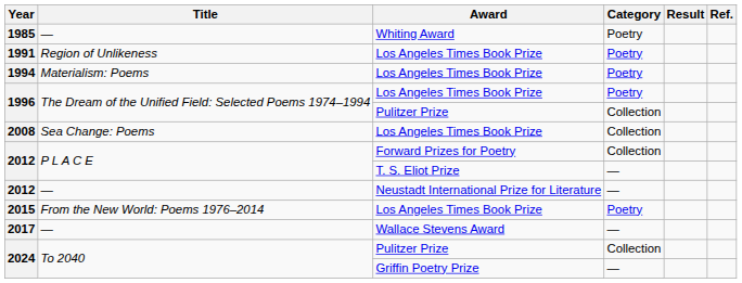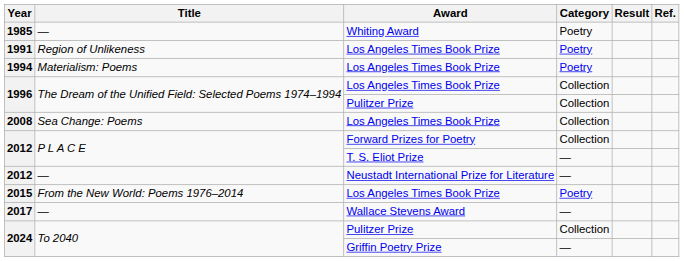 <table class="wikitable sortable mw-collapsible">
 <tr>
 <th>Year</th>
 <th>Title</th>
 <th>Award</th>
 <th>Category</th>
 <th>Result</th>
 <th>Ref.</th>
 </tr>
 <tr>
 <th>1985</th>
 <td>—</td>
 <td><a href='#'>Whiting Award</a></td>
 <td>Poetry</td>
 <td></td>
 <td></td>
 </tr>
 <tr>
 <th>1991</th>
 <td><em>Region of Unlikeness</em></td>
 <td><a href='#'>Los Angeles Times Book Prize</a></td>
 <td><a href='#'>Poetry</a></td>
 <td></td>
 <td></td>
 </tr>
 <tr>
 <th>1994</th>
 <td><em>Materialism: Poems</em></td>
 <td><a href='#'>Los Angeles Times Book Prize</a></td>
 <td><a href='#'>Poetry</a></td>
 <td></td>
 <td></td>
 </tr>
 <tr>
 <th rowspan="2">1996</th>
 <td rowspan="2"><em>The Dream of the Unified Field: Selected Poems 1974–1994</em></td>
 <td><a href='#'>Los Angeles Times Book Prize</a></td>
-<td><a href='#'>Poetry</a></td>
+<td>Collection</td>
 <td></td>
 <td></td>
 </tr>
 <tr>
 <td><a href='#'>Pulitzer Prize</a></td>
 <td>Collection</td>
 <td></td>
 <td></td>
 </tr>
 <tr>
 <th>2008</th>
 <td><em>Sea Change: Poems</em></td>
 <td><a href='#'>Los Angeles Times Book Prize</a></td>
 <td>Collection</td>
 <td></td>
 <td></td>
 </tr>
 <tr>
 <th rowspan="2">2012</th>
 <td rowspan="2"><em>P L A C E</em></td>
 <td><a href='#'>Forward Prizes for Poetry</a></td>
 <td>Collection</td>
 <td></td>
 <td></td>
 </tr>
 <tr>
 <td><a href='#'>T. S. Eliot Prize</a></td>
 <td>—</td>
 <td></td>
 <td></td>
 </tr>
 <tr>
 <th>2012</th>
 <td>—</td>
 <td><a href='#'>Neustadt International Prize for Literature</a></td>
 <td>—</td>
 <td></td>
 <td></td>
 </tr>
 <tr>
 <th>2015</th>
 <td><em>From the New World: Poems 1976–2014</em></td>
 <td><a href='#'>Los Angeles Times Book Prize</a></td>
 <td><a href='#'>Poetry</a></td>
 <td></td>
 <td></td>
 </tr>
 <tr>
 <th>2017</th>
 <td>—</td>
 <td><a href='#'>Wallace Stevens Award</a></td>
 <td>—</td>
 <td></td>
 <td></td>
 </tr>
 <tr>
 <th rowspan="2">2024</th>
 <td rowspan="2"><em>To 2040</em></td>
 <td><a href='#'>Pulitzer Prize</a></td>
 <td>Collection</td>
 <td></td>
 <td></td>
 </tr>
 <tr>
 <td><a href='#'>Griffin Poetry Prize</a></td>
 <td>—</td>
 <td></td>
 <td></td>
 </tr>
 </table>
